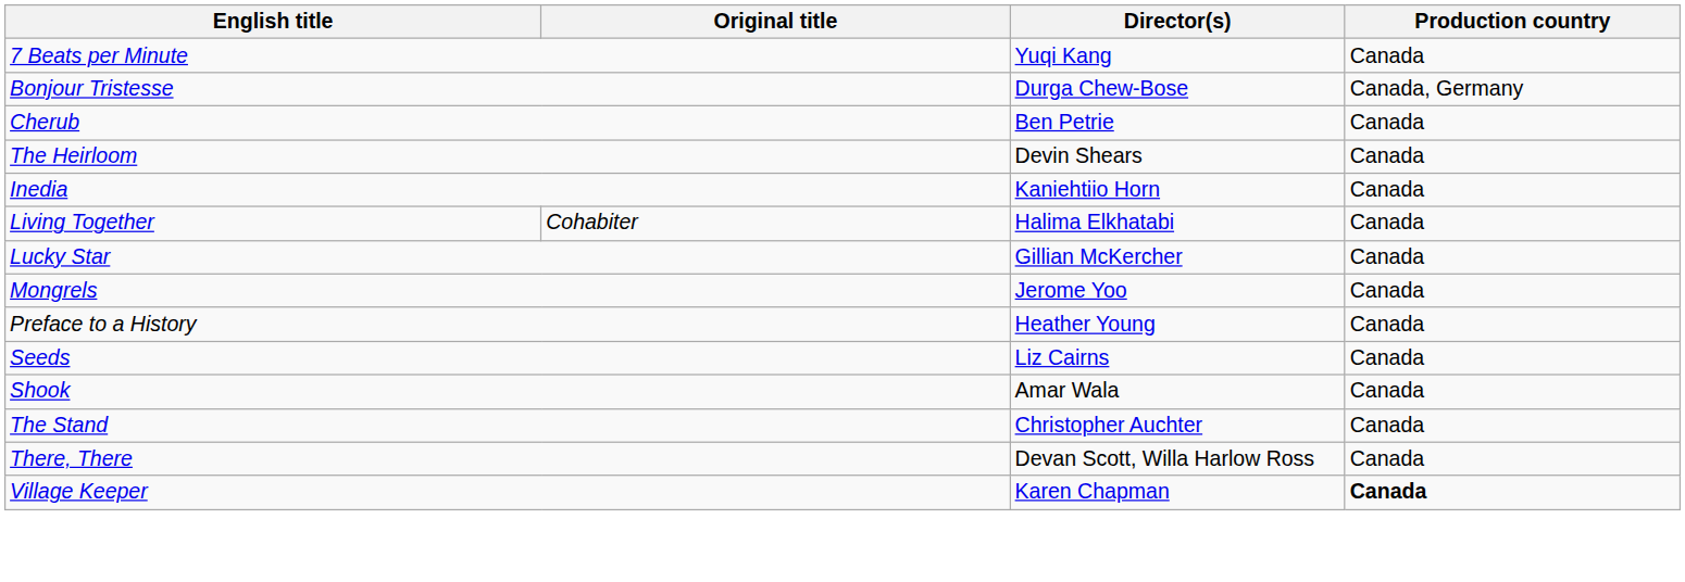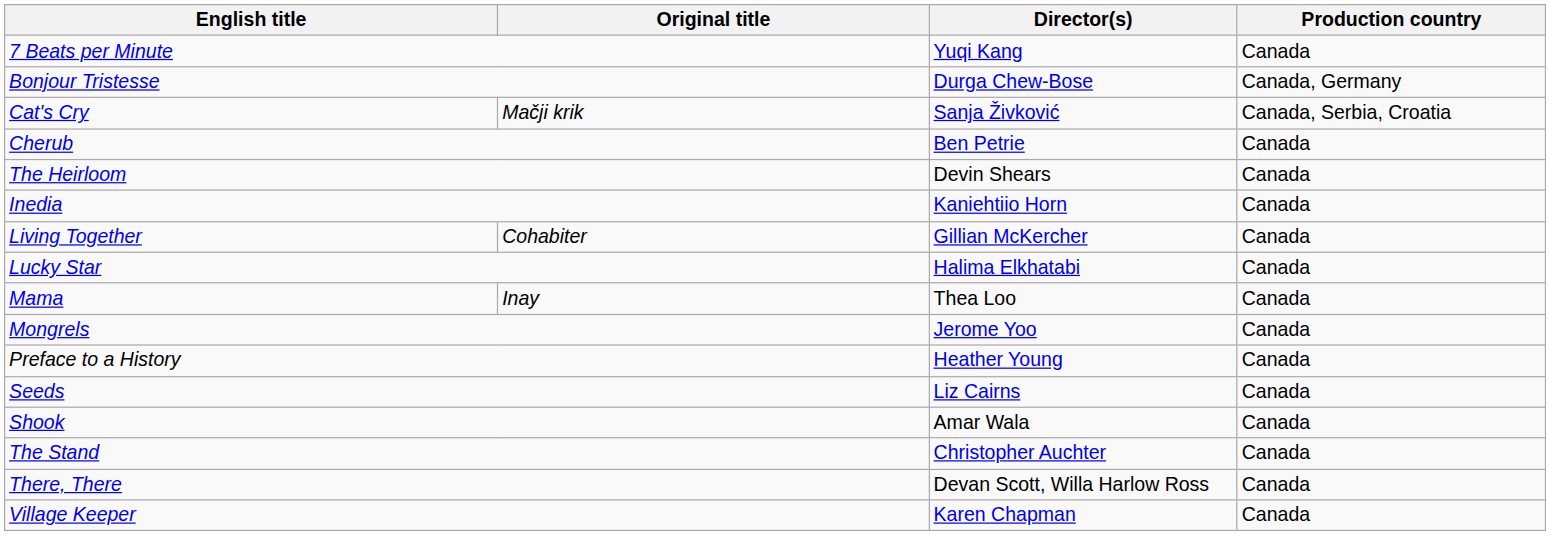 <table class="sortable wikitable" width="100%" cellpadding="5">
 <tr>
 <th scope="col" width="32%">English title</th>
 <th scope="col" width="28%">Original title</th>
 <th scope="col" width="20%">Director(s)</th>
 <th scope="col" width="20%">Production country</th>
 </tr>
 <tr>
 <td colspan=2><em><a href='#'>7 Beats per Minute</a></em></td>
 <td><a href='#'>Yuqi Kang</a></td>
 <td>Canada</td>
 </tr>
 <tr>
 <td colspan=2><em><a href='#'>Bonjour Tristesse</a></em></td>
 <td><a href='#'>Durga Chew-Bose</a></td>
 <td>Canada, Germany</td>
+</tr>
+<tr>
+<td><em><a href='#'>Cat's Cry</a></em></td>
+<td><em>Mačji krik</em></td>
+<td><a href='#'>Sanja Živković</a></td>
+<td>Canada, Serbia, Croatia</td>
 </tr>
 <tr>
 <td colspan=2><em><a href='#'>Cherub</a></em></td>
 <td><a href='#'>Ben Petrie</a></td>
 <td>Canada</td>
 </tr>
 <tr>
 <td colspan=2><em><a href='#'>The Heirloom</a></em></td>
 <td>Devin Shears</td>
 <td>Canada</td>
 </tr>
 <tr>
 <td colspan=2><em><a href='#'>Inedia</a></em></td>
 <td><a href='#'>Kaniehtiio Horn</a></td>
 <td>Canada</td>
 </tr>
 <tr>
 <td><em><a href='#'>Living Together</a></em></td>
 <td><em>Cohabiter</em></td>
+<td><a href='#'>Gillian McKercher</a></td>
+<td>Canada</td>
+</tr>
+<tr>
+<td colspan=2><em><a href='#'>Lucky Star</a></em></td>
 <td><a href='#'>Halima Elkhatabi</a></td>
 <td>Canada</td>
 </tr>
 <tr>
-<td colspan=2><em><a href='#'>Lucky Star</a></em></td>
-<td><a href='#'>Gillian McKercher</a></td>
+<td><em><a href='#'>Mama</a></em></td>
+<td><em>Inay</em></td>
+<td>Thea Loo</td>
 <td>Canada</td>
 </tr>
 <tr>
 <td colspan=2><em><a href='#'>Mongrels</a></em></td>
 <td><a href='#'>Jerome Yoo</a></td>
 <td>Canada</td>
 </tr>
 <tr>
 <td colspan=2><em>Preface to a History</em></td>
 <td><a href='#'>Heather Young</a></td>
 <td>Canada</td>
 </tr>
 <tr>
 <td colspan=2><em><a href='#'>Seeds</a></em></td>
 <td><a href='#'>Liz Cairns</a></td>
 <td>Canada</td>
 </tr>
 <tr>
 <td colspan=2><em><a href='#'>Shook</a></em></td>
 <td>Amar Wala</td>
 <td>Canada</td>
 </tr>
 <tr>
 <td colspan=2><em><a href='#'>The Stand</a></em></td>
 <td><a href='#'>Christopher Auchter</a></td>
 <td>Canada</td>
 </tr>
 <tr>
 <td colspan=2><em><a href='#'>There, There</a></em></td>
 <td>Devan Scott,  Willa Harlow Ross</td>
 <td>Canada</td>
 </tr>
 <tr>
 <td colspan=2><em><a href='#'>Village Keeper</a></em></td>
 <td><a href='#'>Karen Chapman</a></td>
-<td><strong>Canada</strong></td>
+<td>Canada</td>
 </tr>
 </table>
